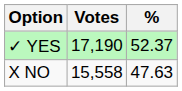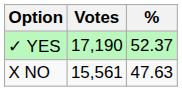 <table class="wikitable">
 <tr>
 <th>Option</th>
 <th>Votes</th>
 <th>%</th>
 </tr>
 <tr>
 <td style=background:#bbf8be>✓ YES</td>
 <td style=background:#bbf8be>17,190</td>
 <td style=background:#bbf8be>52.37</td>
 </tr>
 <tr>
 <td>X NO</td>
-<td>15,558</td>
+<td>15,561</td>
 <td>47.63</td>
 </tr>
 </table>
